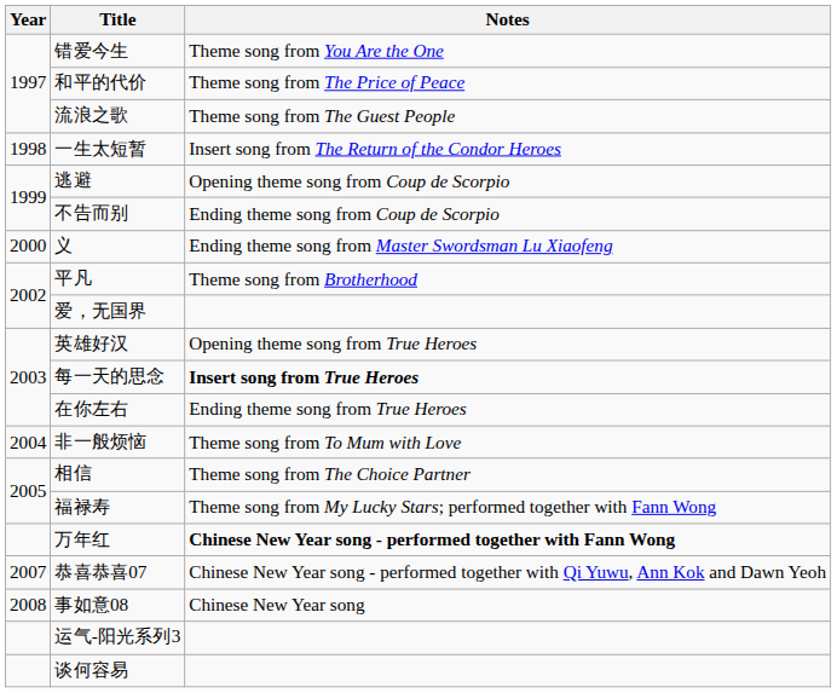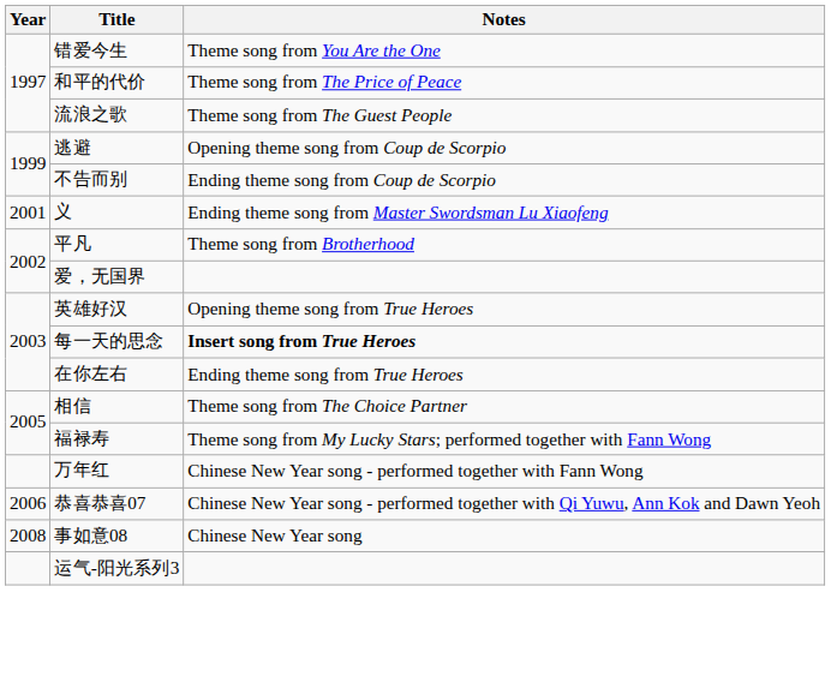 <table class="wikitable sortable">
 <tr>
 <th>Year</th>
 <th>Title</th>
 <th class="unsortable">Notes</th>
 </tr>
 <tr>
 <td rowspan="3">1997</td>
 <td>错爱今生</td>
 <td>Theme song from <em><a href='#'>You Are the One</a></em></td>
 </tr>
 <tr>
 <td>和平的代价</td>
 <td>Theme song from <em><a href='#'>The Price of Peace</a></em></td>
 </tr>
 <tr>
 <td>流浪之歌</td>
 <td>Theme song from <em>The Guest People</em></td>
 </tr>
 <tr>
-<td>1998</td>
-<td>一生太短暂</td>
-<td>Insert song from <em><a href='#'>The Return of the Condor Heroes</a></em></td>
-</tr>
-<tr>
 <td rowspan="2">1999</td>
 <td>逃避</td>
 <td>Opening theme song from <em>Coup de Scorpio</em></td>
 </tr>
 <tr>
 <td>不告而别</td>
 <td>Ending theme song from <em>Coup de Scorpio</em></td>
 </tr>
 <tr>
-<td>2000</td>
+<td>2001</td>
 <td>义</td>
 <td>Ending theme song from <em><a href='#'>Master Swordsman Lu Xiaofeng</a></em></td>
 </tr>
 <tr>
 <td rowspan="2">2002</td>
 <td>平凡</td>
 <td>Theme song from <em><a href='#'>Brotherhood</a></em></td>
 </tr>
 <tr>
 <td>爱，无国界</td>
 <td></td>
 </tr>
 <tr>
 <td rowspan="3">2003</td>
 <td>英雄好汉</td>
 <td>Opening theme song from <em>True Heroes</em></td>
 </tr>
 <tr>
 <td>每一天的思念</td>
 <td><strong>Insert song from <em>True Heroes</em></strong></td>
 </tr>
 <tr>
 <td>在你左右</td>
 <td>Ending theme song from <em>True Heroes</em></td>
 </tr>
 <tr>
-<td>2004</td>
-<td>非一般烦恼</td>
-<td>Theme song from <em>To Mum with Love</em></td>
-</tr>
-<tr>
 <td rowspan="2">2005</td>
 <td>相信</td>
 <td>Theme song from <em>The Choice Partner</em></td>
 </tr>
 <tr>
 <td>福禄寿</td>
 <td>Theme song from <em>My Lucky Stars</em>; performed together with <a href='#'>Fann Wong</a></td>
 </tr>
 <tr>
 <td></td>
 <td>万年红</td>
-<td><strong>Chinese New Year song - performed together with Fann Wong</strong></td>
+<td>Chinese New Year song - performed together with Fann Wong</td>
 </tr>
 <tr>
-<td>2007</td>
+<td>2006</td>
 <td>恭喜恭喜07</td>
 <td>Chinese New Year song - performed together with <a href='#'>Qi Yuwu</a>, <a href='#'>Ann Kok</a> and Dawn Yeoh</td>
 </tr>
 <tr>
 <td>2008</td>
 <td>事如意08</td>
 <td>Chinese New Year song</td>
 </tr>
 <tr>
 <td></td>
 <td>运气-阳光系列3</td>
 <td></td>
 </tr>
-<tr>
-<td></td>
-<td>谈何容易</td>
-<td></td>
-</tr>
 </table>
